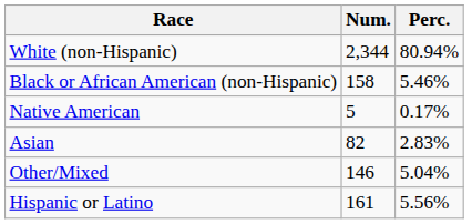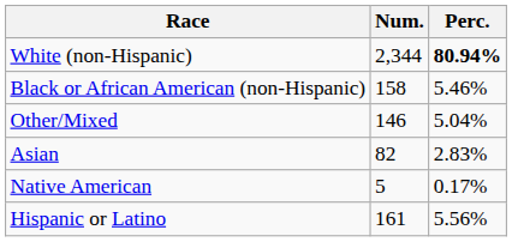 <table class="wikitable">
 <tr>
 <th>Race</th>
 <th>Num.</th>
 <th>Perc.</th>
 </tr>
 <tr>
 <td><a href='#'>White</a> (non-Hispanic)</td>
 <td>2,344</td>
-<td>80.94%</td>
+<td><strong>80.94%</strong></td>
 </tr>
 <tr>
 <td><a href='#'>Black or African American</a> (non-Hispanic)</td>
 <td>158</td>
 <td>5.46%</td>
 </tr>
 <tr>
-<td><a href='#'>Native American</a></td>
-<td>5</td>
-<td>0.17%</td>
+<td><a href='#'>Other/Mixed</a></td>
+<td>146</td>
+<td>5.04%</td>
 </tr>
 <tr>
 <td><a href='#'>Asian</a></td>
 <td>82</td>
 <td>2.83%</td>
 </tr>
 <tr>
-<td><a href='#'>Other/Mixed</a></td>
-<td>146</td>
-<td>5.04%</td>
+<td><a href='#'>Native American</a></td>
+<td>5</td>
+<td>0.17%</td>
 </tr>
 <tr>
 <td><a href='#'>Hispanic</a> or <a href='#'>Latino</a></td>
 <td>161</td>
 <td>5.56%</td>
 </tr>
 </table>
